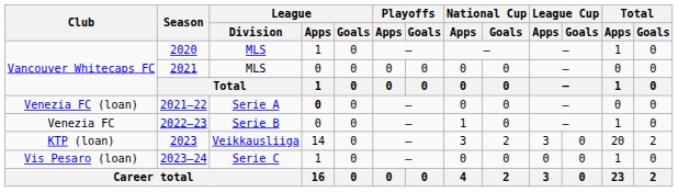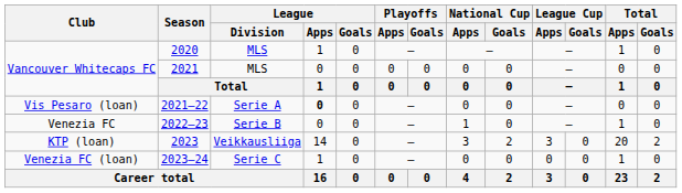 <table class="wikitable" Style="text-align: center">
 <tr>
 <th rowspan="2">Club</th>
 <th rowspan="2">Season</th>
 <th colspan="3">League</th>
 <th colspan="2">Playoffs</th>
 <th colspan="2">National Cup</th>
 <th colspan="2">League Cup</th>
 <th colspan="2">Total</th>
 </tr>
 <tr>
 <th>Division</th>
 <th>Apps</th>
 <th>Goals</th>
 <th>Apps</th>
 <th>Goals</th>
 <th>Apps</th>
 <th>Goals</th>
 <th>Apps</th>
 <th>Goals</th>
 <th>Apps</th>
 <th>Goals</th>
 </tr>
 <tr>
 <td rowspan=3><a href='#'>Vancouver Whitecaps FC</a></td>
 <td><a href='#'>2020</a></td>
 <td><a href='#'>MLS</a></td>
 <td>1</td>
 <td>0</td>
 <td colspan="2">—</td>
 <td colspan="2">—</td>
 <td colspan="2">—</td>
 <td>1</td>
 <td>0</td>
 </tr>
 <tr>
 <td><a href='#'>2021</a></td>
 <td>MLS</td>
 <td>0</td>
 <td>0</td>
 <td>0</td>
 <td>0</td>
 <td>0</td>
 <td>0</td>
 <td colspan="2">—</td>
 <td>0</td>
 <td>0</td>
 </tr>
 <tr>
 <th colspan="2">Total</th>
 <th>1</th>
 <th>0</th>
 <th>0</th>
 <th>0</th>
 <th>0</th>
 <th>0</th>
 <th colspan="2">—</th>
 <th>1</th>
 <th>0</th>
 </tr>
 <tr>
-<td><a href='#'>Venezia FC</a> (loan)</td>
+<td><a href='#'>Vis Pesaro</a> (loan)</td>
 <td><a href='#'>2021–22</a></td>
 <td><a href='#'>Serie A</a></td>
 <td><strong>0</strong></td>
 <td>0</td>
 <td colspan="2">—</td>
 <td>0</td>
 <td>0</td>
 <td colspan="2">—</td>
 <td>0</td>
 <td>0</td>
 </tr>
 <tr>
 <td>Venezia FC</td>
 <td><a href='#'>2022–23</a></td>
 <td><a href='#'>Serie B</a></td>
 <td>0</td>
 <td>0</td>
 <td colspan="2">—</td>
 <td>1</td>
 <td>0</td>
 <td colspan="2">—</td>
 <td>1</td>
 <td>0</td>
 </tr>
 <tr>
 <td><a href='#'>KTP</a> (loan)</td>
 <td><a href='#'>2023</a></td>
 <td><a href='#'>Veikkausliiga</a></td>
 <td>14</td>
 <td>0</td>
 <td colspan="2">—</td>
 <td>3</td>
 <td>2</td>
 <td>3</td>
 <td>0</td>
 <td>20</td>
 <td>2</td>
 </tr>
 <tr>
-<td><a href='#'>Vis Pesaro</a> (loan)</td>
+<td><a href='#'>Venezia FC</a> (loan)</td>
 <td><a href='#'>2023–24</a></td>
 <td><a href='#'>Serie C</a></td>
 <td>1</td>
 <td>0</td>
 <td colspan="2">—</td>
 <td>0</td>
 <td>0</td>
 <td>0</td>
 <td>0</td>
 <td>1</td>
 <td>0</td>
 </tr>
 <tr>
 <th colspan="3">Career total</th>
 <th>16</th>
 <th>0</th>
 <th>0</th>
 <th>0</th>
 <th>4</th>
 <th>2</th>
 <th>3</th>
 <th>0</th>
 <th>23</th>
 <th>2</th>
 </tr>
 </table>
